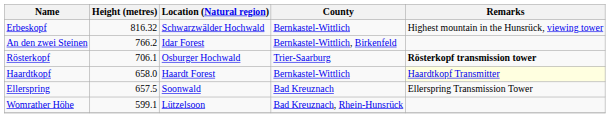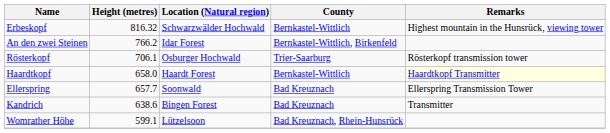 <table class="wikitable sortable">
 <tr class="hintergrundfarbe5">
 <th>Name</th>
 <th>Height (metres)</th>
 <th>Location (<a href='#'>Natural region</a>)</th>
 <th>County</th>
 <th>Remarks</th>
 </tr>
 <tr>
 <td><a href='#'>Erbeskopf</a></td>
 <td align="right">816.32</td>
 <td><a href='#'>Schwarzwälder Hochwald</a></td>
 <td><a href='#'>Bernkastel-Wittlich</a></td>
 <td>Highest mountain in the Hunsrück, <a href='#'>viewing tower</a></td>
 </tr>
 <tr>
 <td><a href='#'>An den zwei Steinen</a></td>
 <td align="right">766.2</td>
 <td><a href='#'>Idar Forest</a></td>
 <td><a href='#'>Bernkastel-Wittlich</a>, <a href='#'>Birkenfeld</a></td>
 <td></td>
 </tr>
 <tr>
 <td><a href='#'>Rösterkopf</a></td>
 <td align="right">706.1</td>
 <td><a href='#'>Osburger Hochwald</a></td>
 <td><a href='#'>Trier-Saarburg</a></td>
-<td><strong>Rösterkopf transmission tower</strong></td>
+<td>Rösterkopf transmission tower</td>
 </tr>
 <tr>
 <td><a href='#'>Haardtkopf</a></td>
 <td align="right">658.0</td>
 <td><a href='#'>Haardt Forest</a></td>
 <td><a href='#'>Bernkastel-Wittlich</a></td>
 <td style="background: lightyellow;"><a href='#'>Haardtkopf Transmitter</a></td>
 </tr>
 <tr>
 <td><a href='#'>Ellerspring</a></td>
-<td align="right">657.5</td>
+<td align="right">657.7</td>
 <td><a href='#'>Soonwald</a></td>
 <td><a href='#'>Bad Kreuznach</a></td>
 <td>Ellerspring Transmission Tower</td>
+</tr>
+<tr>
+<td><a href='#'>Kandrich</a></td>
+<td align="right">638.6</td>
+<td><a href='#'>Bingen Forest</a></td>
+<td><a href='#'>Bad Kreuznach</a></td>
+<td>Transmitter</td>
 </tr>
 <tr>
 <td><a href='#'>Womrather Höhe</a></td>
 <td align="right">599.1</td>
 <td><a href='#'>Lützelsoon</a></td>
 <td><a href='#'>Bad Kreuznach</a>, <a href='#'>Rhein-Hunsrück</a></td>
 <td></td>
 </tr>
 <tr>
 </tr>
 </table>
